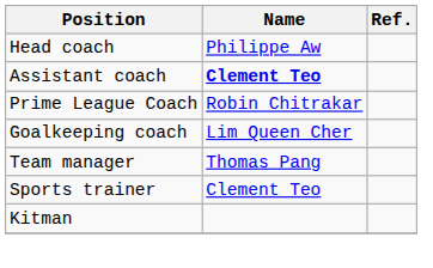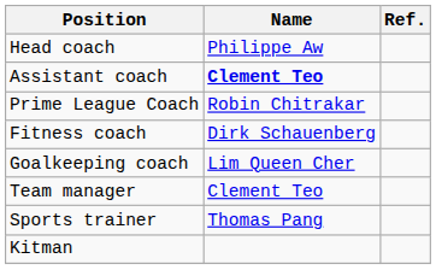 <table class="wikitable">
 <tr>
 <th>Position</th>
 <th>Name</th>
 <th>Ref.</th>
 </tr>
 <tr>
 <td>Head coach</td>
 <td> <a href='#'>Philippe Aw</a></td>
 <td></td>
 </tr>
 <tr>
 <td>Assistant coach</td>
 <td><strong> <a href='#'>Clement Teo</a></strong></td>
 <td></td>
 </tr>
 <tr>
 <td>Prime League Coach</td>
 <td> <a href='#'>Robin Chitrakar</a></td>
 <td></td>
 </tr>
 <tr>
+<td>Fitness coach</td>
+<td> <a href='#'>Dirk Schauenberg</a></td>
+<td></td>
+</tr>
+<tr>
 <td>Goalkeeping coach</td>
 <td> <a href='#'>Lim Queen Cher</a></td>
 <td></td>
 </tr>
 <tr>
 <td>Team manager</td>
-<td> <a href='#'>Thomas Pang</a></td>
+<td> <a href='#'>Clement Teo</a></td>
 <td></td>
 </tr>
 <tr>
 <td>Sports trainer</td>
-<td> <a href='#'>Clement Teo</a></td>
+<td> <a href='#'>Thomas Pang</a></td>
 <td></td>
 </tr>
 <tr>
 <td>Kitman</td>
 <td></td>
 <td></td>
 </tr>
 <tr>
 </tr>
 </table>
